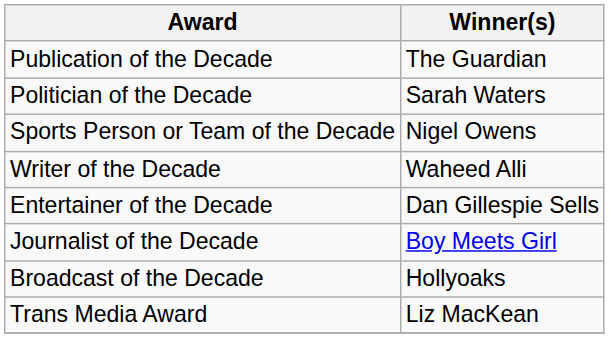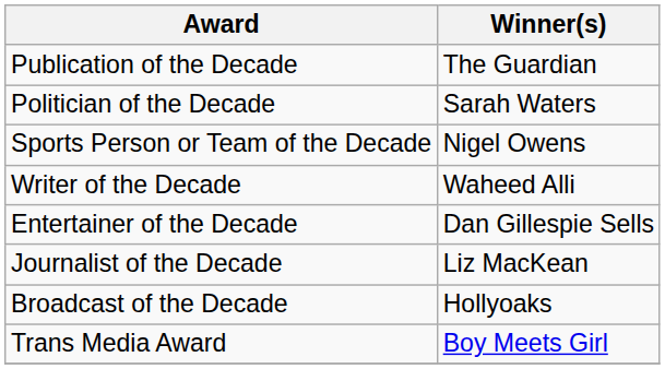 <table class="wikitable">
 <tr>
 <th>Award</th>
 <th>Winner(s)</th>
 </tr>
 <tr>
 <td>Publication of the Decade</td>
 <td>The Guardian</td>
 </tr>
 <tr>
 <td>Politician of the Decade</td>
 <td>Sarah Waters</td>
 </tr>
 <tr>
 <td>Sports Person or Team of the Decade</td>
 <td>Nigel Owens</td>
 </tr>
 <tr>
 <td>Writer of the Decade</td>
 <td>Waheed Alli</td>
 </tr>
 <tr>
 <td>Entertainer of the Decade</td>
 <td>Dan Gillespie Sells</td>
 </tr>
 <tr>
 <td>Journalist of the Decade</td>
-<td><a href='#'>Boy Meets Girl</a></td>
+<td>Liz MacKean</td>
 </tr>
 <tr>
 <td>Broadcast of the Decade</td>
 <td>Hollyoaks</td>
 </tr>
 <tr>
 <td>Trans Media Award</td>
-<td>Liz MacKean</td>
+<td><a href='#'>Boy Meets Girl</a></td>
 </tr>
 <tr>
 </tr>
 </table>
